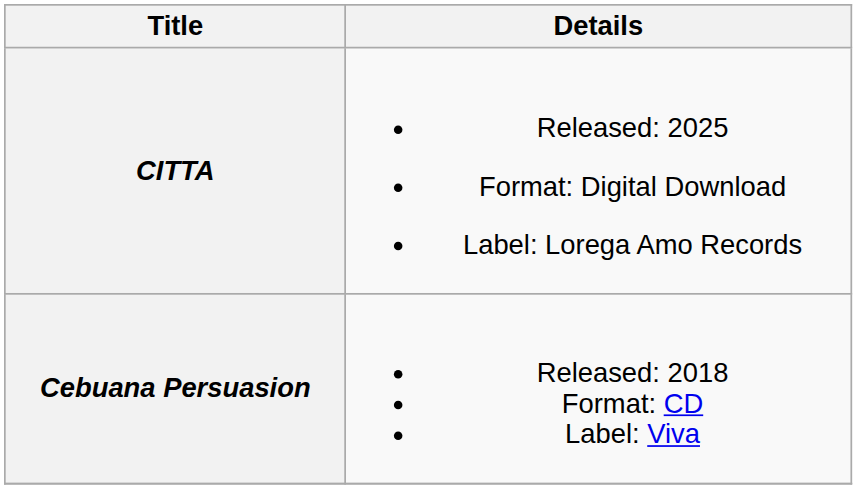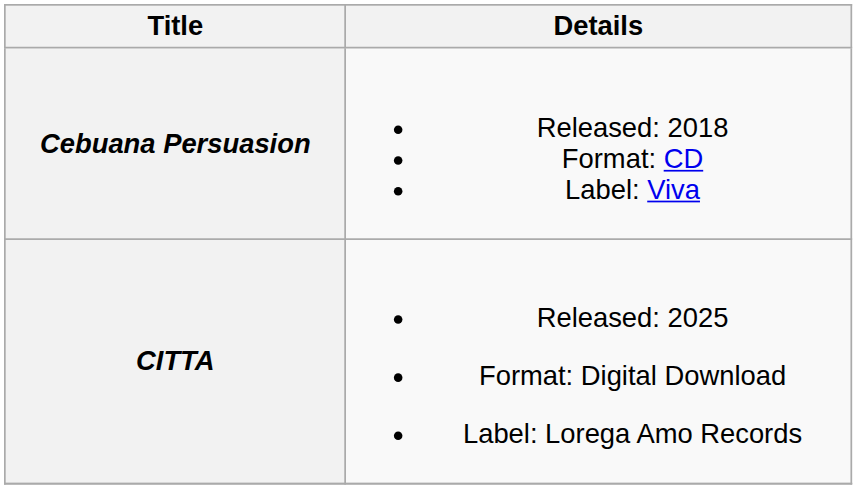 <table class="wikitable plainrowheaders" style="text-align:center;">
 <tr>
 <th scope="col" style="width:12em;">Title</th>
 <th scope="col" style="width:18em;">Details</th>
 </tr>
 <tr>
+<th scope="row"><em>Cebuana Persuasion</em></th>
+<td><br><ul><li>Released: 2018</li><li>Format: <a href='#'>CD</a></li><li>Label: <a href='#'>Viva</a></li></ul></td>
+</tr>
+<tr>
 <th><em>CITTA</em></th>
 <td><br><ul><li>Released: 2025</li></ul><ul><li>Format: Digital Download</li></ul><ul><li>Label: Lorega Amo Records</li></ul></td>
 </tr>
 <tr>
-<th scope="row"><em>Cebuana Persuasion</em></th>
-<td><br><ul><li>Released: 2018</li><li>Format: <a href='#'>CD</a></li><li>Label: <a href='#'>Viva</a></li></ul></td>
-</tr>
-<tr>
 </tr>
 </table>
